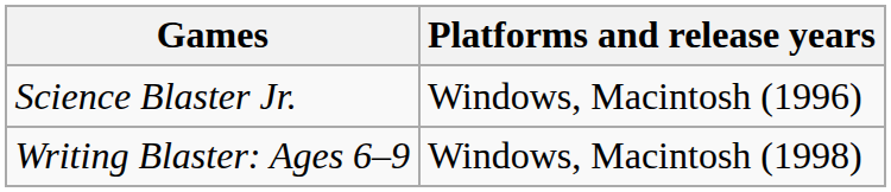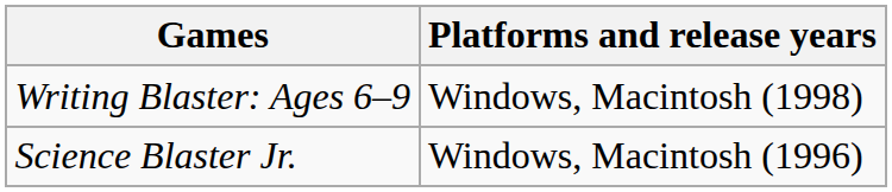 <table class="wikitable">
 <tr>
 <th>Games</th>
 <th>Platforms and release years</th>
 </tr>
 <tr>
+<td><em>Writing Blaster: Ages 6–9</em></td>
+<td>Windows, Macintosh (1998)</td>
+</tr>
+<tr>
 <td><em>Science Blaster Jr.</em></td>
 <td>Windows, Macintosh (1996)</td>
 </tr>
-<tr>
-<td><em>Writing Blaster: Ages 6–9</em></td>
-<td>Windows, Macintosh (1998)</td>
-</tr>
 </table>
